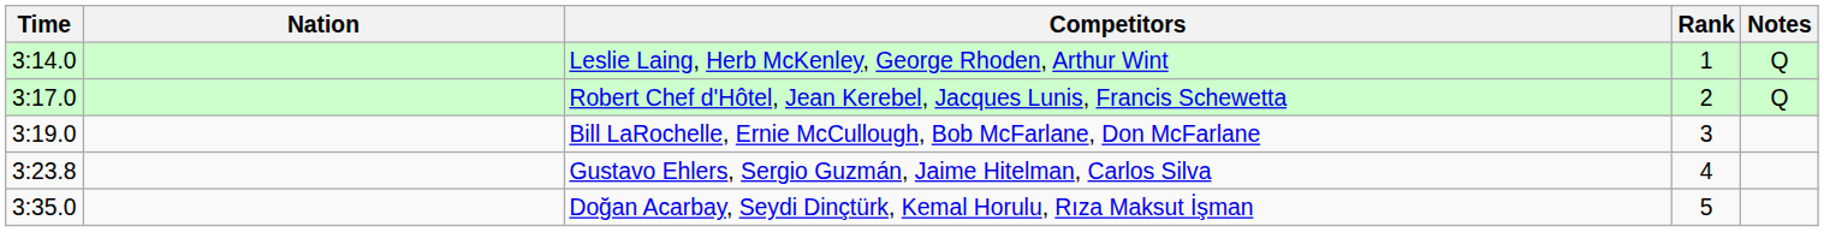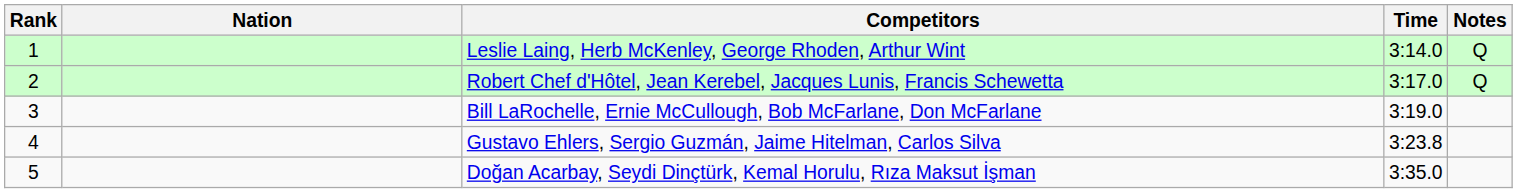 <table class="wikitable sortable"  style="width:75%; text-align:center; font-size:95%;">
 <tr>
-<th width=15>Time</th>
+<th width=15>Rank</th>
 <th width=300>Nation</th>
 <th width=700>Competitors</th>
-<th width=15>Rank</th>
+<th width=15>Time</th>
 <th width=15>Notes</th>
 </tr>
 <tr style="background:#cfc;">
-<td>3:14.0</td>
+<td>1</td>
 <td align=left></td>
 <td align=left><a href='#'>Leslie Laing</a>, <a href='#'>Herb McKenley</a>, <a href='#'>George Rhoden</a>, <a href='#'>Arthur Wint</a></td>
-<td>1</td>
+<td>3:14.0</td>
 <td>Q</td>
 </tr>
 <tr style="background:#cfc;">
-<td>3:17.0</td>
+<td>2</td>
 <td align=left></td>
 <td align=left><a href='#'>Robert Chef d'Hôtel</a>, <a href='#'>Jean Kerebel</a>, <a href='#'>Jacques Lunis</a>, <a href='#'>Francis Schewetta</a></td>
-<td>2</td>
+<td>3:17.0</td>
 <td>Q</td>
 </tr>
 <tr>
-<td>3:19.0</td>
+<td>3</td>
 <td align=left></td>
 <td align=left><a href='#'>Bill LaRochelle</a>, <a href='#'>Ernie McCullough</a>, <a href='#'>Bob McFarlane</a>, <a href='#'>Don McFarlane</a></td>
-<td>3</td>
+<td>3:19.0</td>
 <td></td>
 </tr>
 <tr>
-<td>3:23.8</td>
+<td>4</td>
 <td align=left></td>
 <td align=left><a href='#'>Gustavo Ehlers</a>, <a href='#'>Sergio Guzmán</a>, <a href='#'>Jaime Hitelman</a>, <a href='#'>Carlos Silva</a></td>
-<td>4</td>
+<td>3:23.8</td>
 <td></td>
 </tr>
 <tr>
-<td>3:35.0</td>
+<td>5</td>
 <td align=left></td>
 <td align=left><a href='#'>Doğan Acarbay</a>, <a href='#'>Seydi Dinçtürk</a>, <a href='#'>Kemal Horulu</a>, <a href='#'>Rıza Maksut İşman</a></td>
-<td>5</td>
+<td>3:35.0</td>
 <td></td>
 </tr>
 </table>
